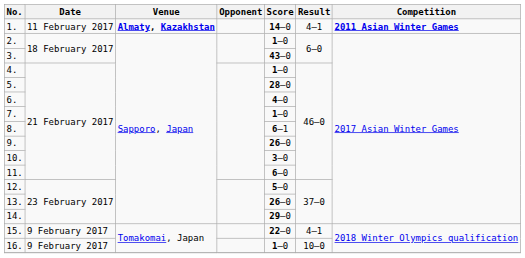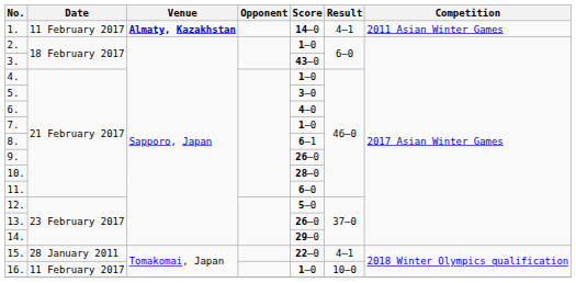 <table class="wikitable">
 <tr>
 <th>No.</th>
 <th>Date</th>
 <th>Venue</th>
 <th>Opponent</th>
 <th>Score</th>
 <th>Result</th>
 <th>Competition</th>
 </tr>
 <tr>
 <td>1.</td>
 <td>11 February 2017</td>
 <td><strong><a href='#'>Almaty</a>, <a href='#'>Kazakhstan</a></strong></td>
 <td></td>
 <td align=center><strong>14</strong>–0</td>
 <td align=center>4–1</td>
-<td><strong><a href='#'>2011 Asian Winter Games</a></strong></td>
+<td><a href='#'>2011 Asian Winter Games</a></td>
 </tr>
 <tr>
 <td>2.</td>
 <td rowspan=2>18 February 2017</td>
 <td rowspan=13><a href='#'>Sapporo</a>, <a href='#'>Japan</a></td>
 <td rowspan=2></td>
 <td align=center><strong>1</strong>–0</td>
 <td rowspan=2 align=center>6–0</td>
 <td rowspan=13><a href='#'>2017 Asian Winter Games</a></td>
 </tr>
 <tr>
 <td>3.</td>
 <td align=center><strong>43</strong>–0</td>
 </tr>
 <tr>
 <td>4.</td>
 <td rowspan=8>21 February 2017</td>
 <td rowspan=8></td>
 <td align=center><strong>1</strong>–0</td>
 <td rowspan=8 align=center>46–0</td>
 </tr>
 <tr>
 <td>5.</td>
-<td align=center><strong>28</strong>–0</td>
+<td align=center><strong>3</strong>–0</td>
 </tr>
 <tr>
 <td>6.</td>
 <td align=center><strong>4</strong>–0</td>
 </tr>
 <tr>
 <td>7.</td>
 <td align=center><strong>1</strong>–0</td>
 </tr>
 <tr>
 <td>8.</td>
 <td align=center><strong>6</strong>–1</td>
 </tr>
 <tr>
 <td>9.</td>
 <td align=center><strong>26</strong>–0</td>
 </tr>
 <tr>
 <td>10.</td>
-<td align=center><strong>3</strong>–0</td>
+<td align=center><strong>28</strong>–0</td>
 </tr>
 <tr>
 <td>11.</td>
 <td align=center><strong>6</strong>–0</td>
 </tr>
 <tr>
 <td>12.</td>
 <td rowspan=3>23 February 2017</td>
 <td rowspan=3></td>
 <td align=center><strong>5</strong>–0</td>
 <td rowspan=3 align=center>37–0</td>
 </tr>
 <tr>
 <td>13.</td>
 <td align=center><strong>26</strong>–0</td>
 </tr>
 <tr>
 <td>14.</td>
 <td align=center><strong>29</strong>–0</td>
 </tr>
 <tr>
 <td>15.</td>
-<td>9 February 2017</td>
+<td>28 January 2011</td>
 <td rowspan=2><a href='#'>Tomakomai</a>, Japan</td>
 <td></td>
 <td align=center><strong>22</strong>–0</td>
 <td align=center>4–1</td>
 <td rowspan=2><a href='#'>2018 Winter Olympics qualification</a></td>
 </tr>
 <tr>
 <td>16.</td>
-<td>9 February 2017</td>
+<td>11 February 2017</td>
 <td></td>
 <td align=center><strong>1</strong>–0</td>
 <td align=center>10–0</td>
 </tr>
 <tr>
 </tr>
 </table>
